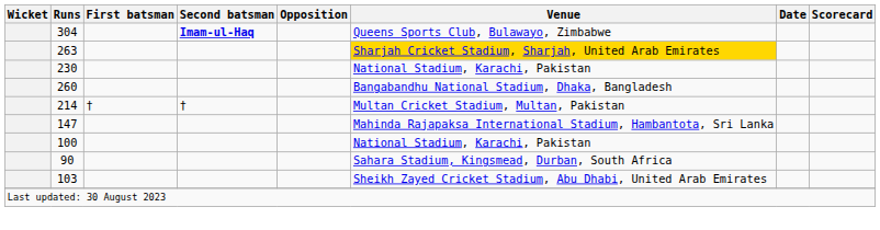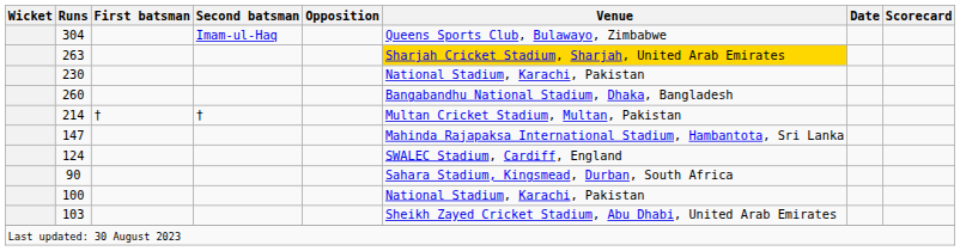 <table class="wikitable plainrowheaders sortable">
 <tr>
 <th scope=col>Wicket</th>
 <th scope=col>Runs</th>
 <th scope=col>First batsman</th>
 <th scope=col>Second batsman</th>
 <th scope=col>Opposition</th>
 <th scope=col>Venue</th>
 <th scope=col>Date</th>
 <th scope=col>Scorecard</th>
 </tr>
 <tr>
 <th align=center></th>
 <td scope=row style=text-align:center;>304</td>
 <td></td>
-<td><strong><a href='#'>Imam-ul-Haq</a></strong></td>
+<td><a href='#'>Imam-ul-Haq</a></td>
 <td></td>
 <td><a href='#'>Queens Sports Club</a>, <a href='#'>Bulawayo</a>, Zimbabwe</td>
 <td></td>
 <td></td>
 </tr>
 <tr>
 <th align=center></th>
 <td scope=row style=text-align:center;>263</td>
 <td></td>
 <td></td>
 <td></td>
 <td style="background: gold;"><a href='#'>Sharjah Cricket Stadium</a>, <a href='#'>Sharjah</a>, United Arab Emirates</td>
 <td></td>
 <td></td>
 </tr>
 <tr>
 <th align=center></th>
 <td scope=row style=text-align:center;>230</td>
 <td></td>
 <td></td>
 <td></td>
 <td><a href='#'>National Stadium</a>, <a href='#'>Karachi</a>, Pakistan</td>
 <td></td>
 <td></td>
 </tr>
 <tr>
 <th align=center></th>
 <td scope=row style="text-align:center;">260</td>
 <td></td>
 <td></td>
 <td></td>
 <td><a href='#'>Bangabandhu National Stadium</a>, <a href='#'>Dhaka</a>, Bangladesh</td>
 <td></td>
 <td></td>
 </tr>
 <tr>
 <th align=center></th>
 <td scope=row style=text-align:center;>214</td>
 <td>†</td>
 <td>†</td>
 <td></td>
 <td><a href='#'>Multan Cricket Stadium</a>, <a href='#'>Multan</a>, Pakistan</td>
 <td></td>
 <td></td>
 </tr>
 <tr>
 <th align=center></th>
 <td scope=row style=text-align:center;>147</td>
 <td></td>
 <td></td>
 <td></td>
 <td><a href='#'>Mahinda Rajapaksa International Stadium</a>, <a href='#'>Hambantota</a>, Sri Lanka</td>
 <td></td>
 <td></td>
 </tr>
 <tr>
 <th align=center></th>
-<td scope=row style=text-align:center;>100</td>
+<td scope=row style=text-align:center;>124</td>
 <td></td>
 <td></td>
 <td></td>
-<td><a href='#'>National Stadium</a>, <a href='#'>Karachi</a>, Pakistan</td>
+<td><a href='#'>SWALEC Stadium</a>, <a href='#'>Cardiff</a>, England</td>
 <td></td>
 <td></td>
 </tr>
 <tr>
 <th align=center></th>
 <td scope=row style=text-align:center;>90</td>
 <td></td>
 <td></td>
 <td></td>
 <td><a href='#'>Sahara Stadium, Kingsmead</a>, <a href='#'>Durban</a>, South Africa</td>
+<td></td>
+<td></td>
+</tr>
+<tr>
+<th align=center></th>
+<td scope=row style=text-align:center;>100</td>
+<td></td>
+<td></td>
+<td></td>
+<td><a href='#'>National Stadium</a>, <a href='#'>Karachi</a>, Pakistan</td>
 <td></td>
 <td></td>
 </tr>
 <tr>
 <th align=center></th>
 <td scope=row style=text-align:center;>103</td>
 <td></td>
 <td></td>
 <td></td>
 <td><a href='#'>Sheikh Zayed Cricket Stadium</a>, <a href='#'>Abu Dhabi</a>, United Arab Emirates</td>
 <td></td>
 <td></td>
 </tr>
 <tr>
 </tr>
 <tr class=sortbottom>
 <td colspan=8><small>Last updated: 30 August 2023</small></td>
 </tr>
 </table>
